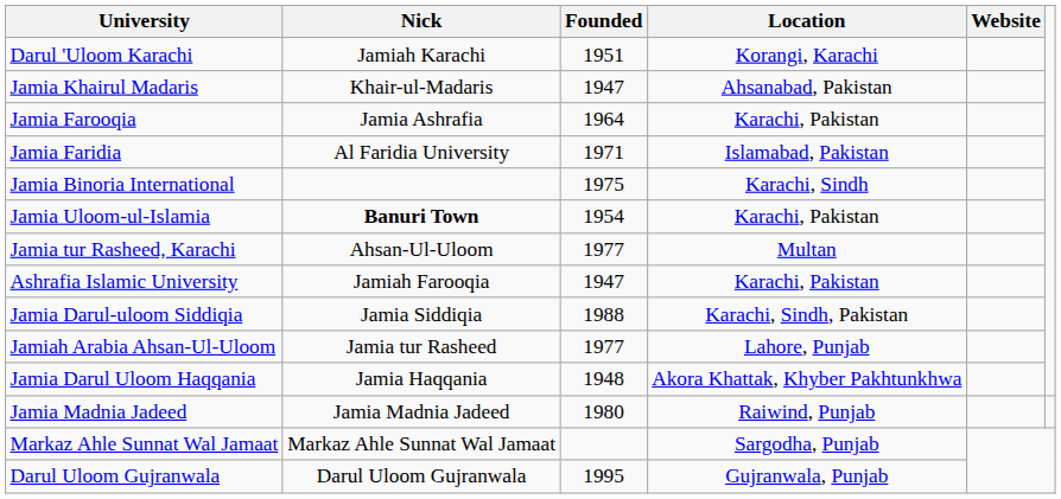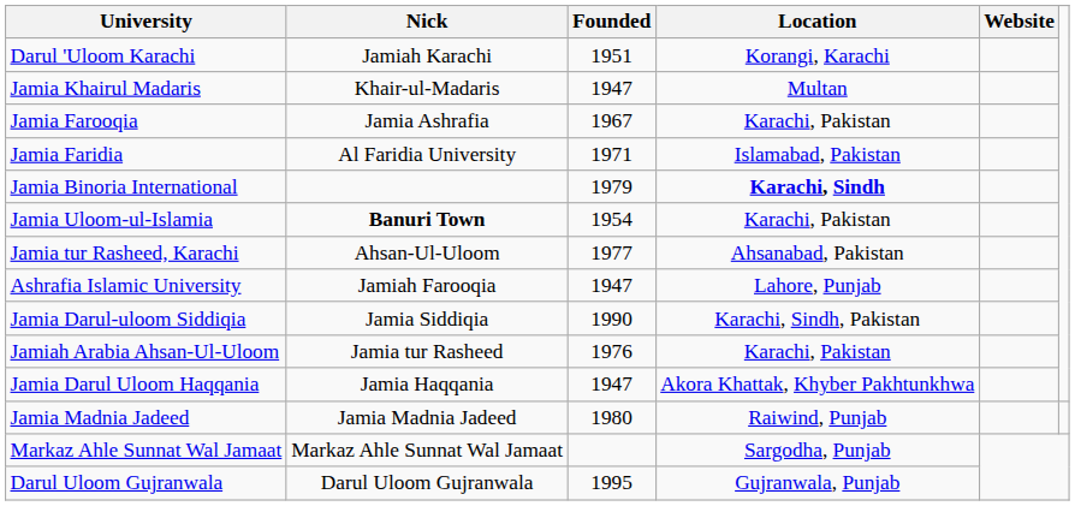 <table class="wikitable sortable">
 <tr>
 <th>University</th>
 <th>Nick</th>
 <th>Founded</th>
 <th>Location</th>
 <th class="unsortable">Website</th>
 </tr>
 <tr>
 <td><a href='#'>Darul 'Uloom Karachi</a></td>
 <td style="text-align:center;">Jamiah Karachi</td>
 <td style="text-align:center;">1951</td>
 <td style="text-align:center;"><a href='#'>Korangi</a>, <a href='#'>Karachi</a></td>
 <td style="text-align:center;"></td>
 </tr>
 <tr>
 <td><a href='#'>Jamia Khairul Madaris</a></td>
 <td style="text-align:center;">Khair-ul-Madaris</td>
 <td style="text-align:center;">1947</td>
-<td style="text-align:center;"><a href='#'>Ahsanabad</a>, Pakistan</td>
+<td style="text-align:center;"><a href='#'>Multan</a></td>
 <td style="text-align:center;"></td>
 </tr>
 <tr>
 <td><a href='#'>Jamia Farooqia</a></td>
 <td style="text-align:center;">Jamia Ashrafia</td>
-<td style="text-align:center;">1964</td>
+<td style="text-align:center;">1967</td>
 <td style="text-align:center;"><a href='#'>Karachi</a>, Pakistan</td>
 <td style="text-align:center;"></td>
 </tr>
 <tr>
 <td><a href='#'>Jamia Faridia</a></td>
 <td style="text-align:center;">Al Faridia University</td>
 <td style="text-align:center;">1971</td>
 <td style="text-align:center;"><a href='#'>Islamabad</a>, <a href='#'>Pakistan</a></td>
 <td style="text-align:center;"><br></td>
 </tr>
 <tr>
 <td><a href='#'>Jamia Binoria International</a></td>
 <td style="text-align:center;"></td>
-<td style="text-align:center;">1975</td>
-<td style="text-align:center;"><a href='#'>Karachi</a>, <a href='#'>Sindh</a></td>
+<td style="text-align:center;">1979</td>
+<td style="text-align:center;"><strong><a href='#'>Karachi</a>, <a href='#'>Sindh</a></strong></td>
 <td style="text-align:center;"></td>
 </tr>
 <tr>
 <td><a href='#'>Jamia Uloom-ul-Islamia</a></td>
 <td style="text-align:center;"><strong>Banuri Town</strong></td>
 <td style="text-align:center;">1954</td>
 <td style="text-align:center;"><a href='#'>Karachi</a>, Pakistan</td>
 <td style="text-align:center;"></td>
 </tr>
 <tr>
 <td><a href='#'>Jamia tur Rasheed, Karachi</a></td>
 <td style="text-align:center;">Ahsan-Ul-Uloom</td>
 <td style="text-align:center;">1977</td>
-<td style="text-align:center;"><a href='#'>Multan</a></td>
+<td style="text-align:center;"><a href='#'>Ahsanabad</a>, Pakistan</td>
 <td style="text-align:center;"> </td>
 </tr>
 <tr>
 <td><a href='#'>Ashrafia Islamic University</a></td>
 <td style="text-align:center;">Jamiah Farooqia</td>
 <td style="text-align:center;">1947</td>
-<td style="text-align:center;"><a href='#'>Karachi</a>, <a href='#'>Pakistan</a></td>
+<td style="text-align:center;"><a href='#'>Lahore</a>, <a href='#'>Punjab</a></td>
 <td style="text-align:center;"></td>
 </tr>
 <tr>
 <td><a href='#'>Jamia Darul-uloom Siddiqia</a></td>
 <td style="text-align:center;">Jamia Siddiqia</td>
-<td style="text-align:center;">1988</td>
+<td style="text-align:center;">1990</td>
 <td style="text-align:center;"><a href='#'>Karachi</a>, <a href='#'>Sindh</a>, Pakistan</td>
 <td style="text-align:center;"></td>
 </tr>
 <tr>
 <td><a href='#'>Jamiah Arabia Ahsan-Ul-Uloom</a></td>
 <td style="text-align:center;">Jamia tur Rasheed</td>
-<td style="text-align:center;">1977</td>
-<td style="text-align:center;"><a href='#'>Lahore</a>, <a href='#'>Punjab</a></td>
+<td style="text-align:center;">1976</td>
+<td style="text-align:center;"><a href='#'>Karachi</a>, <a href='#'>Pakistan</a></td>
 <td style="text-align:center;"></td>
 </tr>
 <tr>
 <td><a href='#'>Jamia Darul Uloom Haqqania</a></td>
 <td style="text-align:center;">Jamia Haqqania</td>
-<td style="text-align:center;">1948</td>
+<td style="text-align:center;">1947</td>
 <td style="text-align:center;"><a href='#'>Akora Khattak</a>, <a href='#'>Khyber Pakhtunkhwa</a></td>
 <td></td>
 </tr>
 <tr>
 <td><a href='#'>Jamia Madnia Jadeed</a></td>
 <td style="text-align:center;">Jamia Madnia Jadeed</td>
 <td style="text-align:center;">1980</td>
 <td style="text-align:center;"><a href='#'>Raiwind</a>, <a href='#'>Punjab</a></td>
 <td style="text-align:center;"></td>
 <td></td>
 </tr>
 <tr>
 <td><a href='#'>Markaz Ahle Sunnat Wal Jamaat</a></td>
 <td style="text-align:center;">Markaz Ahle Sunnat Wal Jamaat</td>
 <td style="text-align:center;"></td>
 <td style="text-align:center;"><a href='#'>Sargodha</a>, <a href='#'>Punjab</a></td>
 </tr>
 <tr>
 <td><a href='#'>Darul Uloom Gujranwala</a></td>
 <td style="text-align:center;">Darul Uloom Gujranwala</td>
 <td style="text-align:center;">1995</td>
 <td style="text-align:center;"><a href='#'>Gujranwala</a>, <a href='#'>Punjab</a></td>
 </tr>
 </table>
